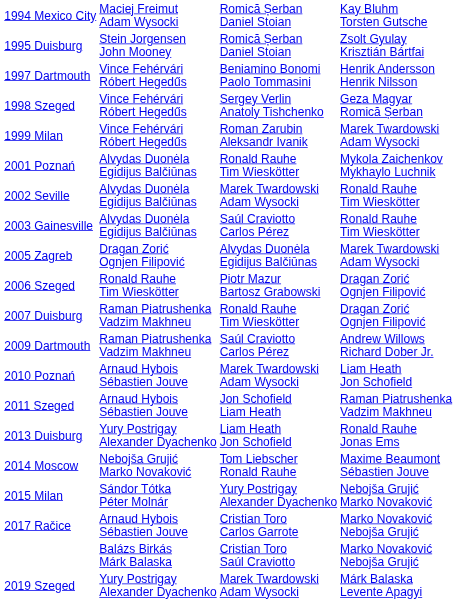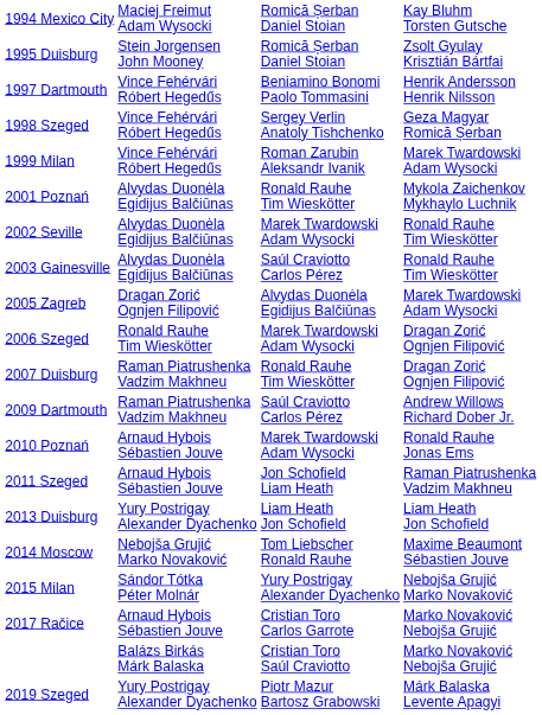 <table>
 <tr>
 <td><a href='#'>1994 Mexico City</a></td>
 <td><a href='#'>Maciej Freimut</a><br><a href='#'>Adam Wysocki</a><br></td>
 <td><a href='#'>Romică Șerban</a><br><a href='#'>Daniel Stoian</a><br></td>
 <td><a href='#'>Kay Bluhm</a><br><a href='#'>Torsten Gutsche</a><br></td>
 </tr>
 <tr>
 <td><a href='#'>1995 Duisburg</a></td>
 <td><a href='#'>Stein Jorgensen</a><br><a href='#'>John Mooney</a><br></td>
 <td><a href='#'>Romică Șerban</a><br><a href='#'>Daniel Stoian</a><br></td>
 <td><a href='#'>Zsolt Gyulay</a><br><a href='#'>Krisztián Bártfai</a><br></td>
 </tr>
 <tr>
 <td><a href='#'>1997 Dartmouth</a></td>
 <td><a href='#'>Vince Fehérvári</a><br><a href='#'>Róbert Hegedűs</a><br></td>
 <td><a href='#'>Beniamino Bonomi</a><br><a href='#'>Paolo Tommasini</a><br></td>
 <td><a href='#'>Henrik Andersson</a><br><a href='#'>Henrik Nilsson</a><br></td>
 </tr>
 <tr>
 <td><a href='#'>1998 Szeged</a></td>
 <td><a href='#'>Vince Fehérvári</a><br><a href='#'>Róbert Hegedűs</a><br></td>
 <td><a href='#'>Sergey Verlin</a><br><a href='#'>Anatoly Tishchenko</a><br></td>
 <td><a href='#'>Geza Magyar</a><br><a href='#'>Romică Șerban</a><br></td>
 </tr>
 <tr>
 <td><a href='#'>1999 Milan</a></td>
 <td><a href='#'>Vince Fehérvári</a><br><a href='#'>Róbert Hegedűs</a><br></td>
 <td><a href='#'>Roman Zarubin</a><br><a href='#'>Aleksandr Ivanik</a><br></td>
 <td><a href='#'>Marek Twardowski</a><br><a href='#'>Adam Wysocki</a><br></td>
 </tr>
 <tr>
 <td><a href='#'>2001 Poznań</a></td>
 <td><a href='#'>Alvydas Duonėla</a><br><a href='#'>Egidijus Balčiūnas</a><br></td>
 <td><a href='#'>Ronald Rauhe</a><br><a href='#'>Tim Wieskötter</a><br></td>
 <td><a href='#'>Mykola Zaichenkov</a><br><a href='#'>Mykhaylo Luchnik</a><br></td>
 </tr>
 <tr>
 <td><a href='#'>2002 Seville</a></td>
 <td><a href='#'>Alvydas Duonėla</a><br><a href='#'>Egidijus Balčiūnas</a><br></td>
 <td><a href='#'>Marek Twardowski</a><br><a href='#'>Adam Wysocki</a><br></td>
 <td><a href='#'>Ronald Rauhe</a><br><a href='#'>Tim Wieskötter</a><br></td>
 </tr>
 <tr>
 <td><a href='#'>2003 Gainesville</a></td>
 <td><a href='#'>Alvydas Duonėla</a><br><a href='#'>Egidijus Balčiūnas</a><br></td>
 <td><a href='#'>Saúl Craviotto</a><br><a href='#'>Carlos Pérez</a><br></td>
 <td><a href='#'>Ronald Rauhe</a><br><a href='#'>Tim Wieskötter</a><br></td>
 </tr>
 <tr>
 <td><a href='#'>2005 Zagreb</a></td>
 <td><a href='#'>Dragan Zorić</a><br><a href='#'>Ognjen Filipović</a><br></td>
 <td><a href='#'>Alvydas Duonėla</a><br><a href='#'>Egidijus Balčiūnas</a><br></td>
 <td><a href='#'>Marek Twardowski</a><br><a href='#'>Adam Wysocki</a><br></td>
 </tr>
 <tr>
 <td><a href='#'>2006 Szeged</a></td>
 <td><a href='#'>Ronald Rauhe</a><br><a href='#'>Tim Wieskötter</a><br></td>
-<td><a href='#'>Piotr Mazur</a><br><a href='#'>Bartosz Grabowski</a><br></td>
+<td><a href='#'>Marek Twardowski</a><br><a href='#'>Adam Wysocki</a><br></td>
 <td><a href='#'>Dragan Zorić</a><br><a href='#'>Ognjen Filipović</a><br></td>
 </tr>
 <tr>
 <td><a href='#'>2007 Duisburg</a></td>
 <td><a href='#'>Raman Piatrushenka</a><br><a href='#'>Vadzim Makhneu</a><br></td>
 <td><a href='#'>Ronald Rauhe</a><br><a href='#'>Tim Wieskötter</a><br></td>
 <td><a href='#'>Dragan Zorić</a><br><a href='#'>Ognjen Filipović</a><br></td>
 </tr>
 <tr>
 <td><a href='#'>2009 Dartmouth</a></td>
 <td><a href='#'>Raman Piatrushenka</a><br><a href='#'>Vadzim Makhneu</a><br></td>
 <td><a href='#'>Saúl Craviotto</a><br><a href='#'>Carlos Pérez</a><br></td>
 <td><a href='#'>Andrew Willows</a><br><a href='#'>Richard Dober Jr.</a><br></td>
 </tr>
 <tr>
 <td><a href='#'>2010 Poznań</a></td>
 <td><a href='#'>Arnaud Hybois</a><br><a href='#'>Sébastien Jouve</a><br></td>
 <td><a href='#'>Marek Twardowski</a><br><a href='#'>Adam Wysocki</a><br></td>
-<td><a href='#'>Liam Heath</a><br><a href='#'>Jon Schofield</a><br></td>
+<td><a href='#'>Ronald Rauhe</a><br><a href='#'>Jonas Ems</a><br></td>
 </tr>
 <tr>
 <td><a href='#'>2011 Szeged</a></td>
 <td><a href='#'>Arnaud Hybois</a><br><a href='#'>Sébastien Jouve</a><br></td>
 <td><a href='#'>Jon Schofield</a><br><a href='#'>Liam Heath</a><br></td>
 <td><a href='#'>Raman Piatrushenka</a><br><a href='#'>Vadzim Makhneu</a><br></td>
 </tr>
 <tr>
 <td><a href='#'>2013 Duisburg</a></td>
 <td><a href='#'>Yury Postrigay</a><br><a href='#'>Alexander Dyachenko</a><br></td>
 <td><a href='#'>Liam Heath</a><br><a href='#'>Jon Schofield</a><br></td>
-<td><a href='#'>Ronald Rauhe</a><br><a href='#'>Jonas Ems</a><br></td>
+<td><a href='#'>Liam Heath</a><br><a href='#'>Jon Schofield</a><br></td>
 </tr>
 <tr>
 <td><a href='#'>2014 Moscow</a></td>
 <td><a href='#'>Nebojša Grujić</a><br><a href='#'>Marko Novaković</a><br></td>
 <td><a href='#'>Tom Liebscher</a><br><a href='#'>Ronald Rauhe</a><br></td>
 <td><a href='#'>Maxime Beaumont</a><br><a href='#'>Sébastien Jouve</a><br></td>
 </tr>
 <tr>
 <td><a href='#'>2015 Milan</a></td>
 <td><a href='#'>Sándor Tótka</a><br><a href='#'>Péter Molnár</a><br></td>
 <td><a href='#'>Yury Postrigay</a><br><a href='#'>Alexander Dyachenko</a><br></td>
 <td><a href='#'>Nebojša Grujić</a><br><a href='#'>Marko Novaković</a><br></td>
 </tr>
 <tr>
 <td><a href='#'>2017 Račice</a></td>
 <td><a href='#'>Arnaud Hybois</a><br><a href='#'>Sébastien Jouve</a><br></td>
 <td><a href='#'>Cristian Toro</a><br><a href='#'>Carlos Garrote</a><br></td>
 <td><a href='#'>Marko Novaković</a><br><a href='#'>Nebojša Grujić</a><br></td>
 </tr>
 <tr>
 <td></td>
 <td><a href='#'>Balázs Birkás</a><br><a href='#'>Márk Balaska</a><br></td>
 <td><a href='#'>Cristian Toro</a><br><a href='#'>Saúl Craviotto</a><br></td>
 <td><a href='#'>Marko Novaković</a><br><a href='#'>Nebojša Grujić</a><br></td>
 </tr>
 <tr>
 <td><a href='#'>2019 Szeged</a></td>
 <td><a href='#'>Yury Postrigay</a><br><a href='#'>Alexander Dyachenko</a><br></td>
-<td><a href='#'>Marek Twardowski</a><br><a href='#'>Adam Wysocki</a><br></td>
+<td><a href='#'>Piotr Mazur</a><br><a href='#'>Bartosz Grabowski</a><br></td>
 <td><a href='#'>Márk Balaska</a><br><a href='#'>Levente Apagyi</a><br></td>
 </tr>
 </table>
